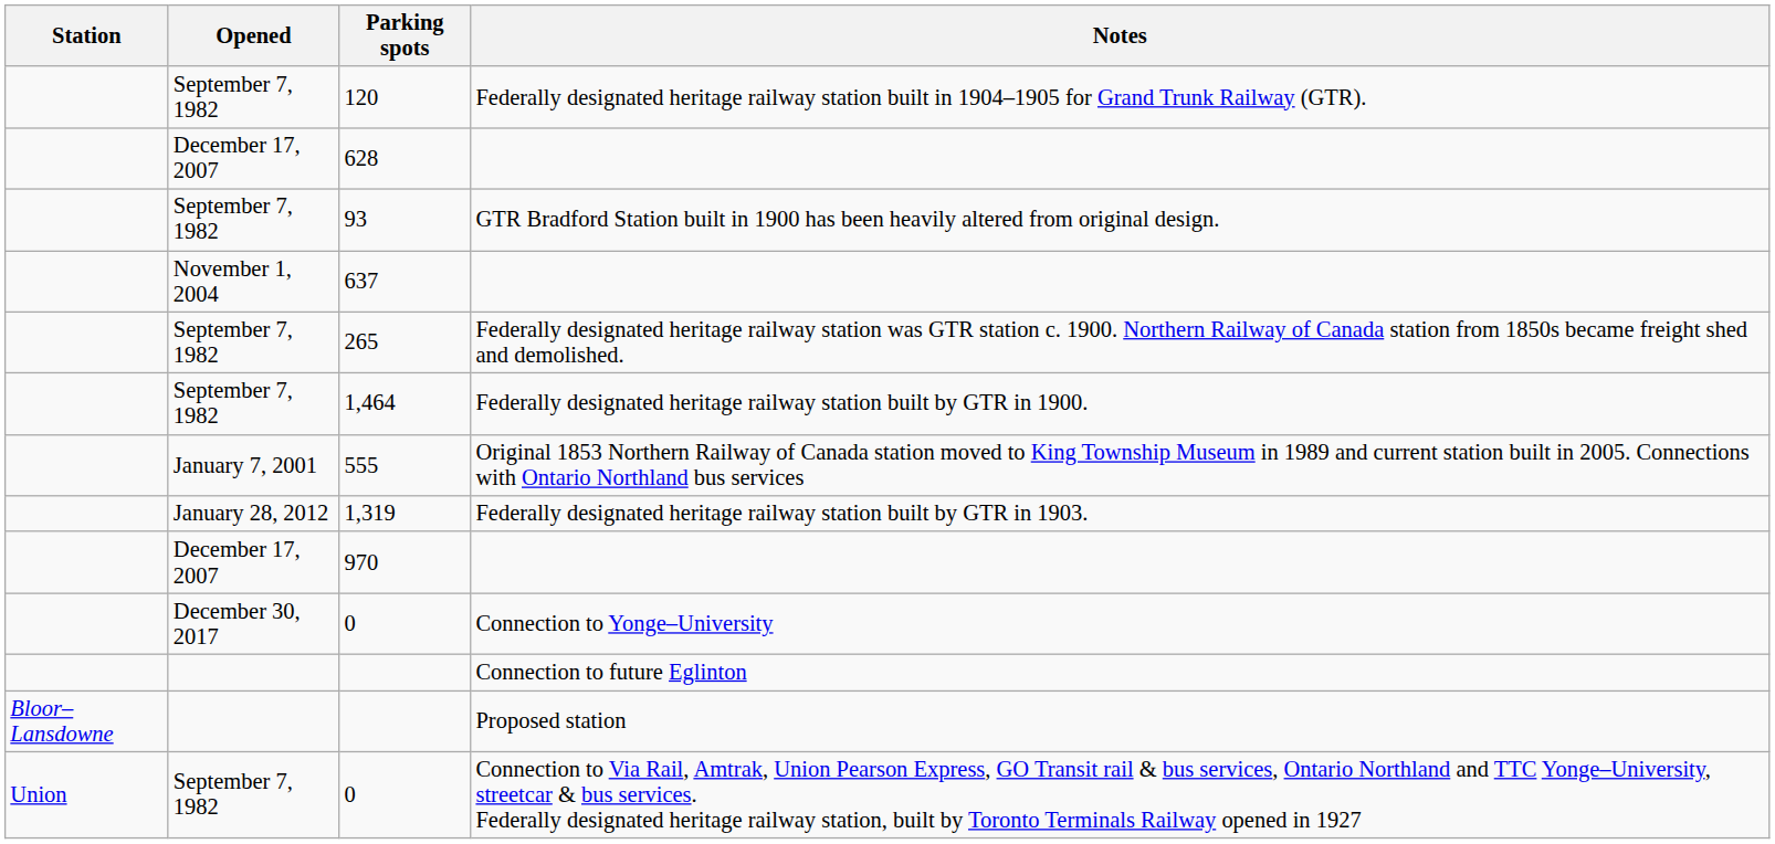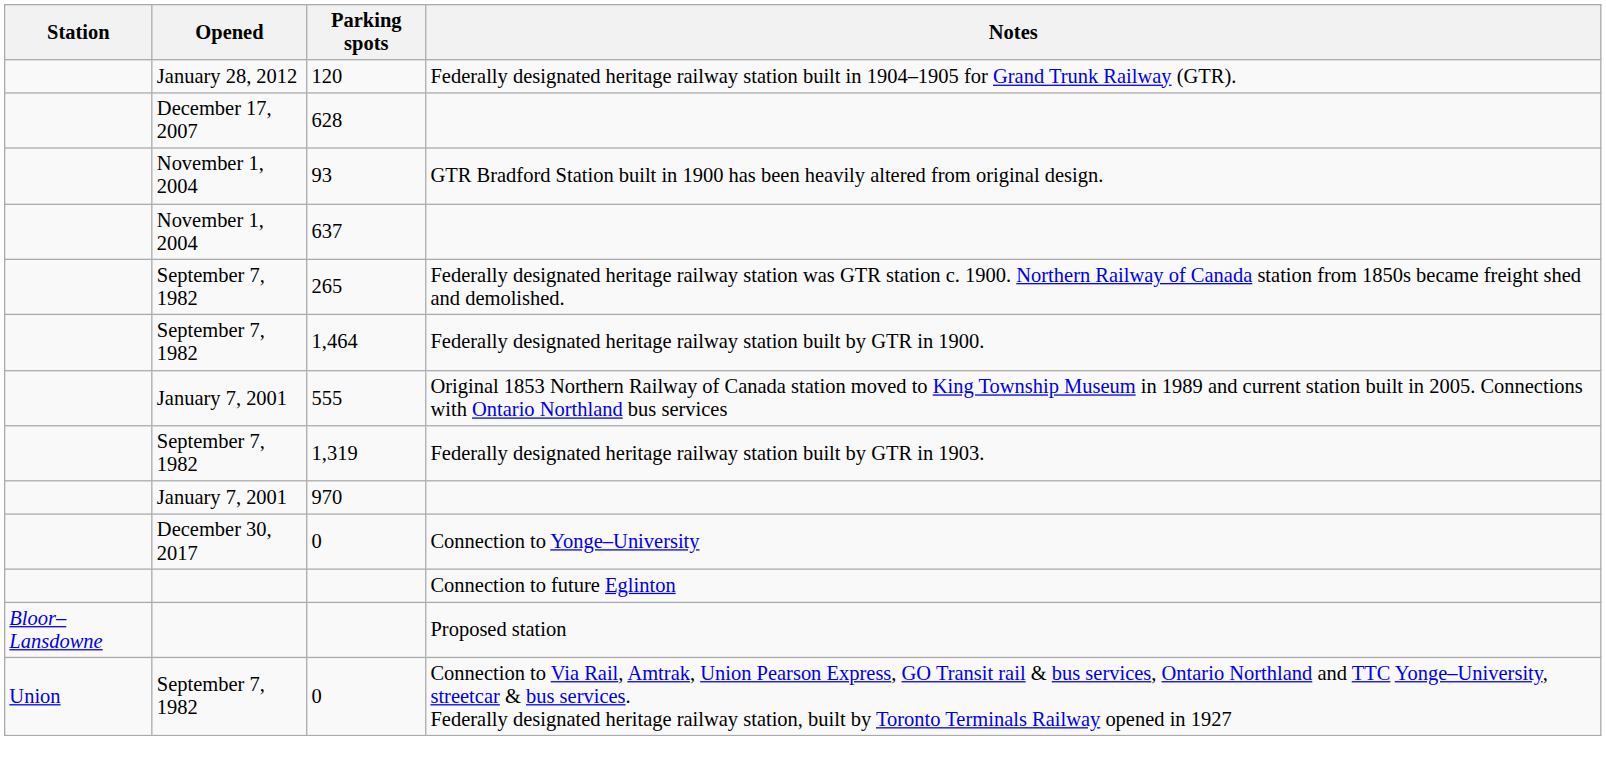 <table class="wikitable">
 <tr>
 <th>Station</th>
 <th>Opened</th>
 <th>Parking spots</th>
 <th>Notes</th>
 </tr>
 <tr>
 <td></td>
-<td>September 7, 1982</td>
+<td>January 28, 2012</td>
 <td>120</td>
 <td>Federally designated heritage railway station built in 1904–1905 for <a href='#'>Grand Trunk Railway</a> (GTR).</td>
 </tr>
 <tr>
 <td></td>
 <td>December 17, 2007</td>
 <td>628</td>
 <td></td>
 </tr>
 <tr>
 <td></td>
-<td>September 7, 1982</td>
+<td>November 1, 2004</td>
 <td>93</td>
 <td>GTR Bradford Station built in 1900 has been heavily altered from original design.</td>
 </tr>
 <tr>
 <td></td>
 <td>November 1, 2004</td>
 <td>637</td>
 <td></td>
 </tr>
 <tr>
 <td></td>
 <td>September 7, 1982</td>
 <td>265</td>
 <td>Federally designated heritage railway station was GTR station c. 1900. <a href='#'>Northern Railway of Canada</a> station from 1850s became freight shed and demolished.</td>
 </tr>
 <tr>
 <td></td>
 <td>September 7, 1982</td>
 <td>1,464</td>
 <td>Federally designated heritage railway station built by GTR in 1900.</td>
 </tr>
 <tr>
 <td></td>
 <td>January 7, 2001</td>
 <td>555</td>
 <td>Original 1853 Northern Railway of Canada station moved to <a href='#'>King Township Museum</a> in 1989 and current station built in 2005.  Connections with <a href='#'>Ontario Northland</a> bus services</td>
 </tr>
 <tr>
 <td></td>
-<td>January 28, 2012</td>
+<td>September 7, 1982</td>
 <td>1,319</td>
 <td>Federally designated heritage railway station built by GTR in 1903.</td>
 </tr>
 <tr>
 <td></td>
-<td>December 17, 2007</td>
+<td>January 7, 2001</td>
 <td>970</td>
 <td></td>
 </tr>
 <tr>
 <td></td>
 <td>December 30, 2017</td>
 <td>0</td>
 <td>Connection to  <a href='#'>Yonge–University</a></td>
 </tr>
 <tr>
 <td><em></em></td>
 <td></td>
 <td></td>
 <td>Connection to future  <a href='#'>Eglinton</a></td>
 </tr>
 <tr>
 <td><em><a href='#'>Bloor–Lansdowne</a></em></td>
 <td></td>
 <td></td>
 <td>Proposed station</td>
 </tr>
 <tr>
 <td><a href='#'>Union</a></td>
 <td>September 7, 1982</td>
 <td>0</td>
 <td>Connection to  <a href='#'>Via Rail</a>, <a href='#'>Amtrak</a>,  <a href='#'>Union Pearson Express</a>,  <a href='#'>GO Transit rail</a> & <a href='#'>bus services</a>, <a href='#'>Ontario Northland</a> and <a href='#'>TTC</a>  <a href='#'>Yonge–University</a>,  <a href='#'>streetcar</a> &  <a href='#'>bus services</a>.<br>Federally designated heritage railway station, built by <a href='#'>Toronto Terminals Railway</a> opened in 1927</td>
 </tr>
 </table>
